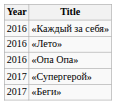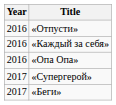 <table class="wikitable">
 <tr>
 <th>Year</th>
 <th>Title</th>
 </tr>
 <tr>
 <td>2016</td>
-<td>«Каждый за себя»</td>
+<td>«Отпусти»</td>
 </tr>
 <tr>
 <td>2016</td>
-<td>«Лето»</td>
+<td>«Каждый за себя»</td>
 </tr>
 <tr>
 <td>2016</td>
 <td>«Опа Опа»</td>
 </tr>
 <tr>
 <td>2017</td>
 <td>«Супергерой»</td>
 </tr>
 <tr>
 <td>2017</td>
 <td>«Беги»</td>
 </tr>
 </table>
